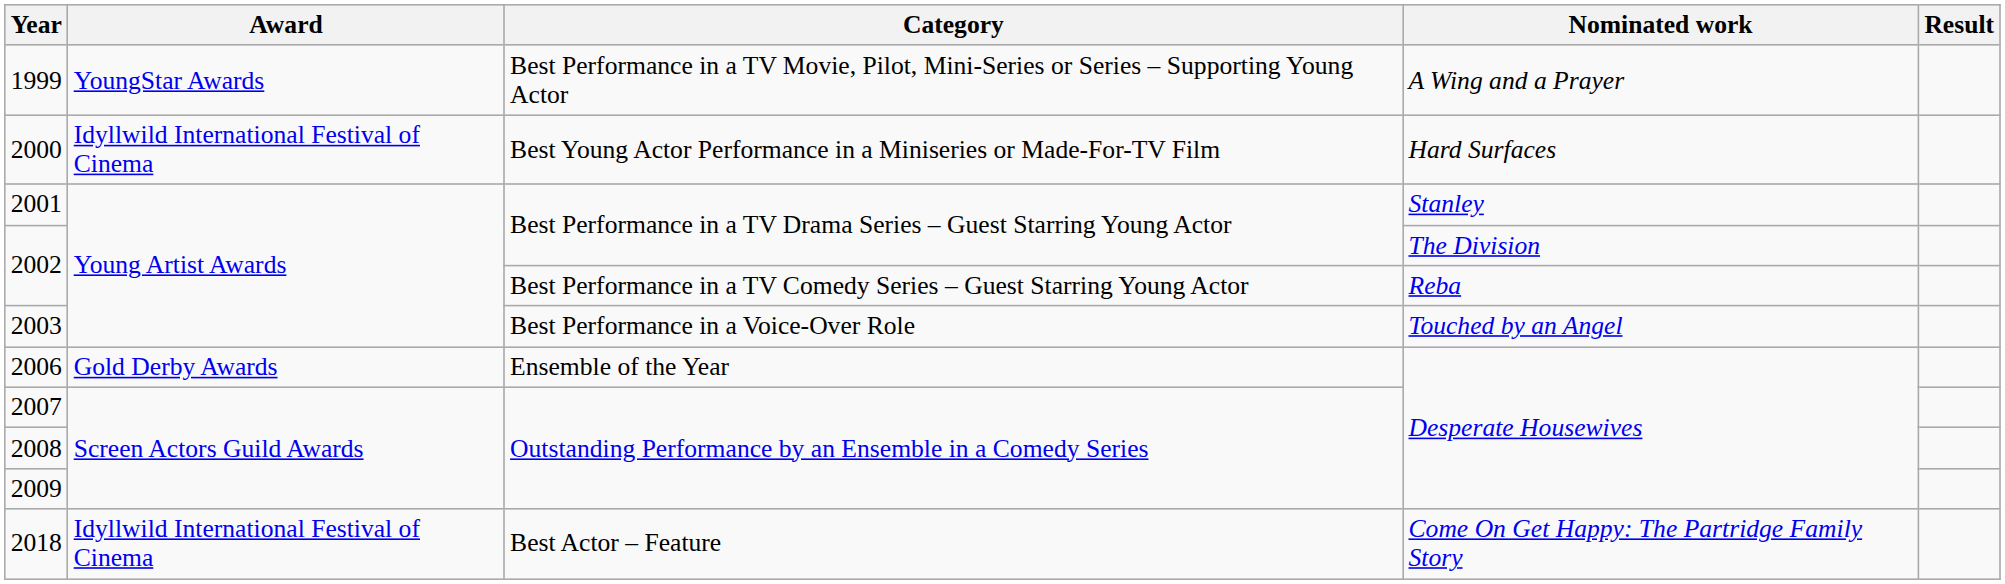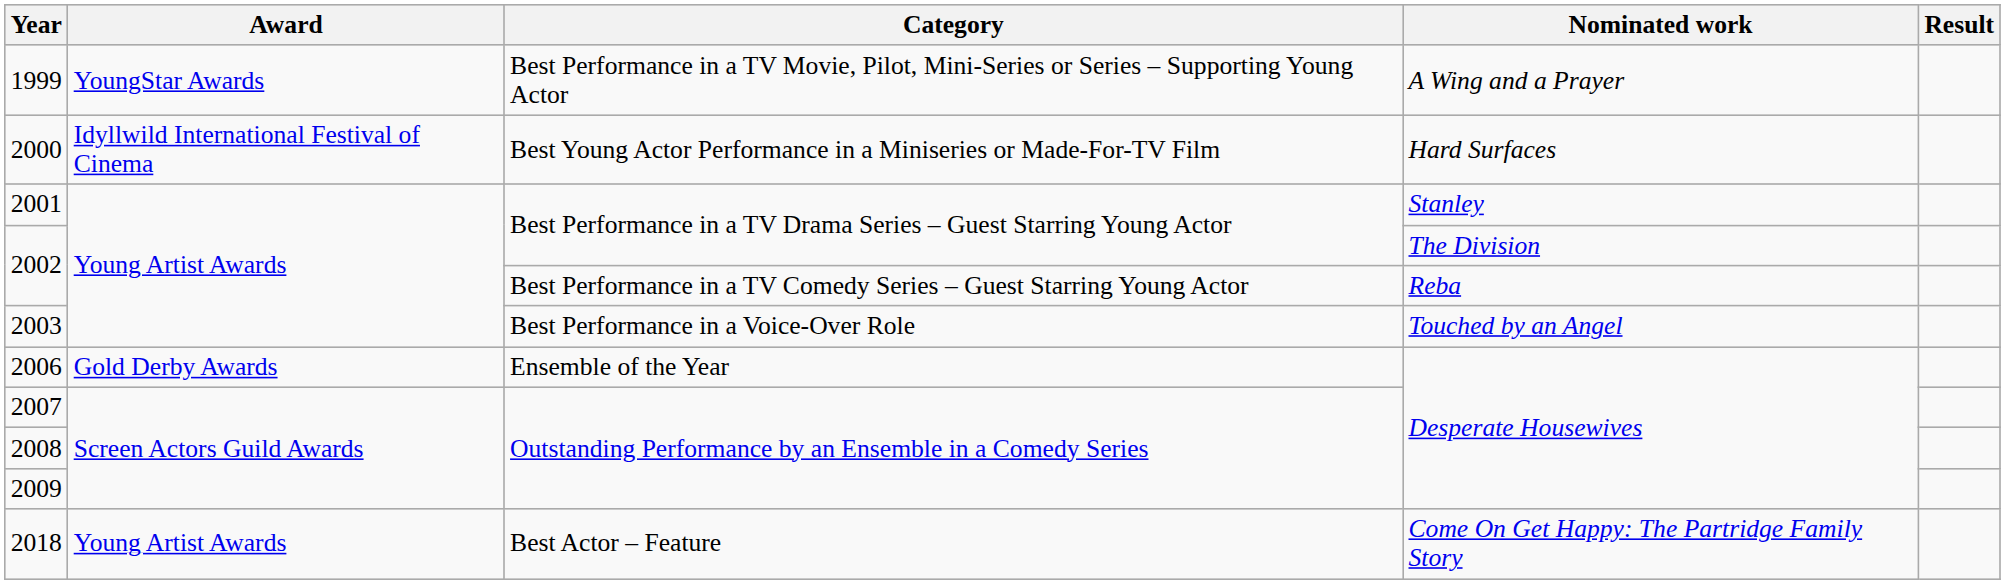 <table class="wikitable sortable">
 <tr>
 <th>Year</th>
 <th>Award</th>
 <th>Category</th>
 <th>Nominated work</th>
 <th>Result</th>
 </tr>
 <tr>
 <td>1999</td>
 <td><a href='#'>YoungStar Awards</a></td>
 <td>Best Performance in a TV Movie, Pilot, Mini-Series or Series – Supporting Young Actor</td>
 <td><em>A Wing and a Prayer</em></td>
 <td></td>
 </tr>
 <tr>
 <td>2000</td>
 <td><a href='#'>Idyllwild International Festival of Cinema</a></td>
 <td>Best Young Actor Performance in a Miniseries or Made-For-TV Film</td>
 <td><em>Hard Surfaces</em></td>
 <td></td>
 </tr>
 <tr>
 <td>2001</td>
 <td rowspan="4"><a href='#'>Young Artist Awards</a></td>
 <td rowspan="2">Best Performance in a TV Drama Series – Guest Starring Young Actor</td>
 <td><a href='#'><em>Stanley</em></a></td>
 <td></td>
 </tr>
 <tr>
 <td rowspan="2">2002</td>
 <td><em><a href='#'>The Division</a></em></td>
 <td></td>
 </tr>
 <tr>
 <td>Best Performance in a TV Comedy Series – Guest Starring Young Actor</td>
 <td><em><a href='#'>Reba</a></em></td>
 <td></td>
 </tr>
 <tr>
 <td>2003</td>
 <td>Best Performance in a Voice-Over Role</td>
 <td><em><a href='#'>Touched by an Angel</a></em></td>
 <td></td>
 </tr>
 <tr>
 <td>2006</td>
 <td><a href='#'>Gold Derby Awards</a></td>
 <td>Ensemble of the Year </td>
 <td rowspan="4"><em><a href='#'>Desperate Housewives</a></em></td>
 <td></td>
 </tr>
 <tr>
 <td>2007</td>
 <td rowspan="3"><a href='#'>Screen Actors Guild Awards</a></td>
 <td rowspan="3"><a href='#'>Outstanding Performance by an Ensemble in a Comedy Series</a> </td>
 <td></td>
 </tr>
 <tr>
 <td>2008</td>
 <td></td>
 </tr>
 <tr>
 <td>2009</td>
 <td></td>
 </tr>
 <tr>
 <td>2018</td>
-<td><a href='#'>Idyllwild International Festival of Cinema</a></td>
+<td><a href='#'>Young Artist Awards</a></td>
 <td>Best Actor – Feature</td>
 <td><em><a href='#'>Come On Get Happy: The Partridge Family Story</a></em></td>
 <td></td>
 </tr>
 </table>
